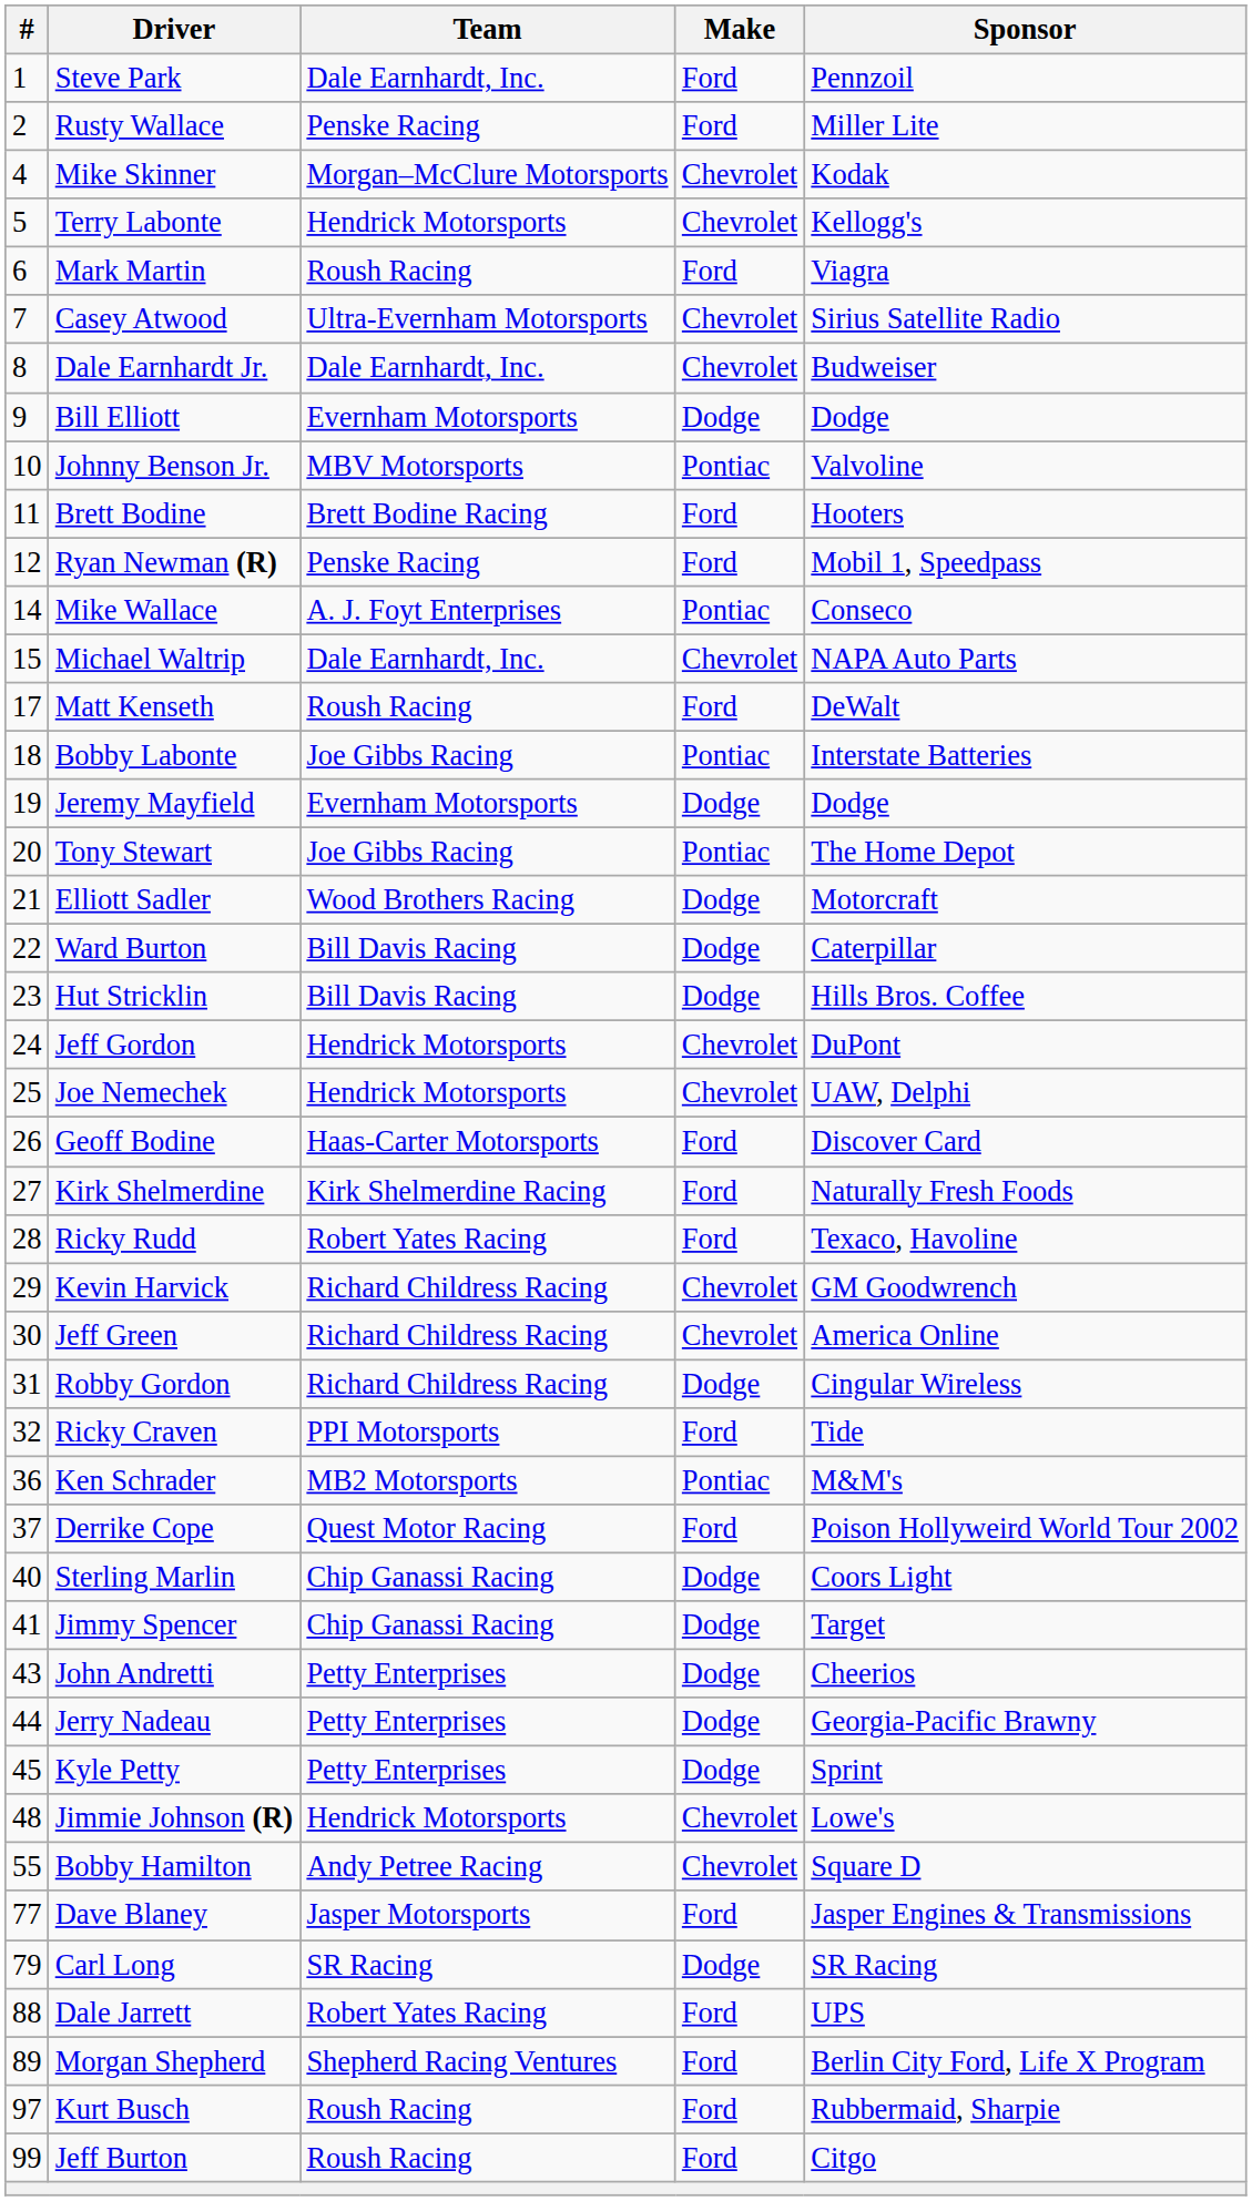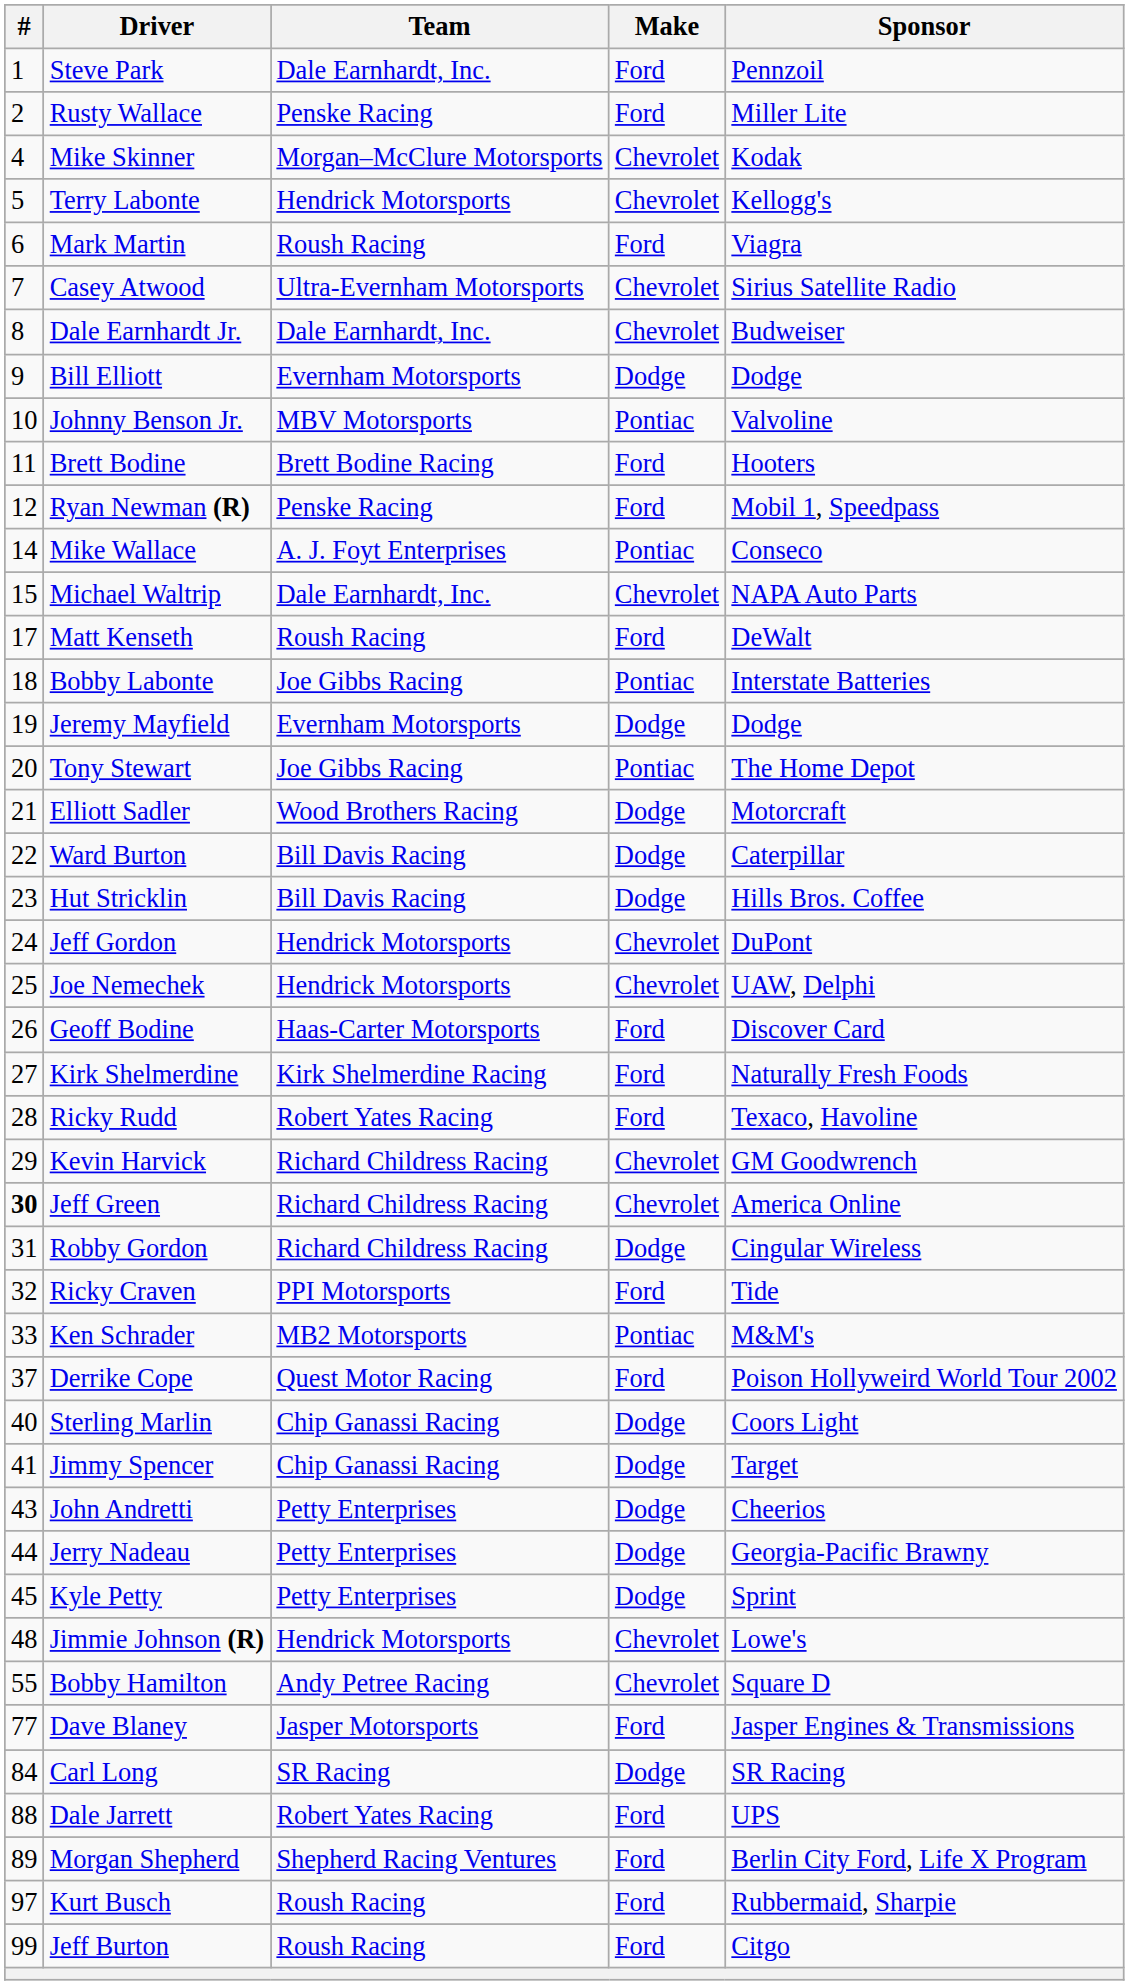 <table class="wikitable" style="font-size:95%">
 <tr>
 <th>#</th>
 <th>Driver</th>
 <th>Team</th>
 <th>Make</th>
 <th>Sponsor</th>
 </tr>
 <tr>
 <td>1</td>
 <td><a href='#'>Steve Park</a></td>
 <td><a href='#'>Dale Earnhardt, Inc.</a></td>
 <td><a href='#'>Ford</a></td>
 <td><a href='#'>Pennzoil</a></td>
 </tr>
 <tr>
 <td>2</td>
 <td><a href='#'>Rusty Wallace</a></td>
 <td><a href='#'>Penske Racing</a></td>
 <td><a href='#'>Ford</a></td>
 <td><a href='#'>Miller Lite</a></td>
 </tr>
 <tr>
 <td>4</td>
 <td><a href='#'>Mike Skinner</a></td>
 <td><a href='#'>Morgan–McClure Motorsports</a></td>
 <td><a href='#'>Chevrolet</a></td>
 <td><a href='#'>Kodak</a></td>
 </tr>
 <tr>
 <td>5</td>
 <td><a href='#'>Terry Labonte</a></td>
 <td><a href='#'>Hendrick Motorsports</a></td>
 <td><a href='#'>Chevrolet</a></td>
 <td><a href='#'>Kellogg's</a></td>
 </tr>
 <tr>
 <td>6</td>
 <td><a href='#'>Mark Martin</a></td>
 <td><a href='#'>Roush Racing</a></td>
 <td><a href='#'>Ford</a></td>
 <td><a href='#'>Viagra</a></td>
 </tr>
 <tr>
 <td>7</td>
 <td><a href='#'>Casey Atwood</a></td>
 <td><a href='#'>Ultra-Evernham Motorsports</a></td>
 <td><a href='#'>Chevrolet</a></td>
 <td><a href='#'>Sirius Satellite Radio</a></td>
 </tr>
 <tr>
 <td>8</td>
 <td><a href='#'>Dale Earnhardt Jr.</a></td>
 <td><a href='#'>Dale Earnhardt, Inc.</a></td>
 <td><a href='#'>Chevrolet</a></td>
 <td><a href='#'>Budweiser</a></td>
 </tr>
 <tr>
 <td>9</td>
 <td><a href='#'>Bill Elliott</a></td>
 <td><a href='#'>Evernham Motorsports</a></td>
 <td><a href='#'>Dodge</a></td>
 <td><a href='#'>Dodge</a></td>
 </tr>
 <tr>
 <td>10</td>
 <td><a href='#'>Johnny Benson Jr.</a></td>
 <td><a href='#'>MBV Motorsports</a></td>
 <td><a href='#'>Pontiac</a></td>
 <td><a href='#'>Valvoline</a></td>
 </tr>
 <tr>
 <td>11</td>
 <td><a href='#'>Brett Bodine</a></td>
 <td><a href='#'>Brett Bodine Racing</a></td>
 <td><a href='#'>Ford</a></td>
 <td><a href='#'>Hooters</a></td>
 </tr>
 <tr>
 <td>12</td>
 <td><a href='#'>Ryan Newman</a> <strong>(R)</strong></td>
 <td><a href='#'>Penske Racing</a></td>
 <td><a href='#'>Ford</a></td>
 <td><a href='#'>Mobil 1</a>, <a href='#'>Speedpass</a></td>
 </tr>
 <tr>
 <td>14</td>
 <td><a href='#'>Mike Wallace</a></td>
 <td><a href='#'>A. J. Foyt Enterprises</a></td>
 <td><a href='#'>Pontiac</a></td>
 <td><a href='#'>Conseco</a></td>
 </tr>
 <tr>
 <td>15</td>
 <td><a href='#'>Michael Waltrip</a></td>
 <td><a href='#'>Dale Earnhardt, Inc.</a></td>
 <td><a href='#'>Chevrolet</a></td>
 <td><a href='#'>NAPA Auto Parts</a></td>
 </tr>
 <tr>
 <td>17</td>
 <td><a href='#'>Matt Kenseth</a></td>
 <td><a href='#'>Roush Racing</a></td>
 <td><a href='#'>Ford</a></td>
 <td><a href='#'>DeWalt</a></td>
 </tr>
 <tr>
 <td>18</td>
 <td><a href='#'>Bobby Labonte</a></td>
 <td><a href='#'>Joe Gibbs Racing</a></td>
 <td><a href='#'>Pontiac</a></td>
 <td><a href='#'>Interstate Batteries</a></td>
 </tr>
 <tr>
 <td>19</td>
 <td><a href='#'>Jeremy Mayfield</a></td>
 <td><a href='#'>Evernham Motorsports</a></td>
 <td><a href='#'>Dodge</a></td>
 <td><a href='#'>Dodge</a></td>
 </tr>
 <tr>
 <td>20</td>
 <td><a href='#'>Tony Stewart</a></td>
 <td><a href='#'>Joe Gibbs Racing</a></td>
 <td><a href='#'>Pontiac</a></td>
 <td><a href='#'>The Home Depot</a></td>
 </tr>
 <tr>
 <td>21</td>
 <td><a href='#'>Elliott Sadler</a></td>
 <td><a href='#'>Wood Brothers Racing</a></td>
 <td><a href='#'>Dodge</a></td>
 <td><a href='#'>Motorcraft</a></td>
 </tr>
 <tr>
 <td>22</td>
 <td><a href='#'>Ward Burton</a></td>
 <td><a href='#'>Bill Davis Racing</a></td>
 <td><a href='#'>Dodge</a></td>
 <td><a href='#'>Caterpillar</a></td>
 </tr>
 <tr>
 <td>23</td>
 <td><a href='#'>Hut Stricklin</a></td>
 <td><a href='#'>Bill Davis Racing</a></td>
 <td><a href='#'>Dodge</a></td>
 <td><a href='#'>Hills Bros. Coffee</a></td>
 </tr>
 <tr>
 <td>24</td>
 <td><a href='#'>Jeff Gordon</a></td>
 <td><a href='#'>Hendrick Motorsports</a></td>
 <td><a href='#'>Chevrolet</a></td>
 <td><a href='#'>DuPont</a></td>
 </tr>
 <tr>
 <td>25</td>
 <td><a href='#'>Joe Nemechek</a></td>
 <td><a href='#'>Hendrick Motorsports</a></td>
 <td><a href='#'>Chevrolet</a></td>
 <td><a href='#'>UAW</a>, <a href='#'>Delphi</a></td>
 </tr>
 <tr>
 <td>26</td>
 <td><a href='#'>Geoff Bodine</a></td>
 <td><a href='#'>Haas-Carter Motorsports</a></td>
 <td><a href='#'>Ford</a></td>
 <td><a href='#'>Discover Card</a></td>
 </tr>
 <tr>
 <td>27</td>
 <td><a href='#'>Kirk Shelmerdine</a></td>
 <td><a href='#'>Kirk Shelmerdine Racing</a></td>
 <td><a href='#'>Ford</a></td>
 <td><a href='#'>Naturally Fresh Foods</a></td>
 </tr>
 <tr>
 <td>28</td>
 <td><a href='#'>Ricky Rudd</a></td>
 <td><a href='#'>Robert Yates Racing</a></td>
 <td><a href='#'>Ford</a></td>
 <td><a href='#'>Texaco</a>, <a href='#'>Havoline</a></td>
 </tr>
 <tr>
 <td>29</td>
 <td><a href='#'>Kevin Harvick</a></td>
 <td><a href='#'>Richard Childress Racing</a></td>
 <td><a href='#'>Chevrolet</a></td>
 <td><a href='#'>GM Goodwrench</a></td>
 </tr>
 <tr>
-<td>30</td>
+<td><strong>30</strong></td>
 <td><a href='#'>Jeff Green</a></td>
 <td><a href='#'>Richard Childress Racing</a></td>
 <td><a href='#'>Chevrolet</a></td>
 <td><a href='#'>America Online</a></td>
 </tr>
 <tr>
 <td>31</td>
 <td><a href='#'>Robby Gordon</a></td>
 <td><a href='#'>Richard Childress Racing</a></td>
 <td><a href='#'>Dodge</a></td>
 <td><a href='#'>Cingular Wireless</a></td>
 </tr>
 <tr>
 <td>32</td>
 <td><a href='#'>Ricky Craven</a></td>
 <td><a href='#'>PPI Motorsports</a></td>
 <td><a href='#'>Ford</a></td>
 <td><a href='#'>Tide</a></td>
 </tr>
 <tr>
-<td>36</td>
+<td>33</td>
 <td><a href='#'>Ken Schrader</a></td>
 <td><a href='#'>MB2 Motorsports</a></td>
 <td><a href='#'>Pontiac</a></td>
 <td><a href='#'>M&M's</a></td>
 </tr>
 <tr>
 <td>37</td>
 <td><a href='#'>Derrike Cope</a></td>
 <td><a href='#'>Quest Motor Racing</a></td>
 <td><a href='#'>Ford</a></td>
 <td><a href='#'>Poison Hollyweird World Tour 2002</a></td>
 </tr>
 <tr>
 <td>40</td>
 <td><a href='#'>Sterling Marlin</a></td>
 <td><a href='#'>Chip Ganassi Racing</a></td>
 <td><a href='#'>Dodge</a></td>
 <td><a href='#'>Coors Light</a></td>
 </tr>
 <tr>
 <td>41</td>
 <td><a href='#'>Jimmy Spencer</a></td>
 <td><a href='#'>Chip Ganassi Racing</a></td>
 <td><a href='#'>Dodge</a></td>
 <td><a href='#'>Target</a></td>
 </tr>
 <tr>
 <td>43</td>
 <td><a href='#'>John Andretti</a></td>
 <td><a href='#'>Petty Enterprises</a></td>
 <td><a href='#'>Dodge</a></td>
 <td><a href='#'>Cheerios</a></td>
 </tr>
 <tr>
 <td>44</td>
 <td><a href='#'>Jerry Nadeau</a></td>
 <td><a href='#'>Petty Enterprises</a></td>
 <td><a href='#'>Dodge</a></td>
 <td><a href='#'>Georgia-Pacific Brawny</a></td>
 </tr>
 <tr>
 <td>45</td>
 <td><a href='#'>Kyle Petty</a></td>
 <td><a href='#'>Petty Enterprises</a></td>
 <td><a href='#'>Dodge</a></td>
 <td><a href='#'>Sprint</a></td>
 </tr>
 <tr>
 <td>48</td>
 <td><a href='#'>Jimmie Johnson</a> <strong>(R)</strong></td>
 <td><a href='#'>Hendrick Motorsports</a></td>
 <td><a href='#'>Chevrolet</a></td>
 <td><a href='#'>Lowe's</a></td>
 </tr>
 <tr>
 <td>55</td>
 <td><a href='#'>Bobby Hamilton</a></td>
 <td><a href='#'>Andy Petree Racing</a></td>
 <td><a href='#'>Chevrolet</a></td>
 <td><a href='#'>Square D</a></td>
 </tr>
 <tr>
 <td>77</td>
 <td><a href='#'>Dave Blaney</a></td>
 <td><a href='#'>Jasper Motorsports</a></td>
 <td><a href='#'>Ford</a></td>
 <td><a href='#'>Jasper Engines & Transmissions</a></td>
 </tr>
 <tr>
-<td>79</td>
+<td>84</td>
 <td><a href='#'>Carl Long</a></td>
 <td><a href='#'>SR Racing</a></td>
 <td><a href='#'>Dodge</a></td>
 <td><a href='#'>SR Racing</a></td>
 </tr>
 <tr>
 <td>88</td>
 <td><a href='#'>Dale Jarrett</a></td>
 <td><a href='#'>Robert Yates Racing</a></td>
 <td><a href='#'>Ford</a></td>
 <td><a href='#'>UPS</a></td>
 </tr>
 <tr>
 <td>89</td>
 <td><a href='#'>Morgan Shepherd</a></td>
 <td><a href='#'>Shepherd Racing Ventures</a></td>
 <td><a href='#'>Ford</a></td>
 <td><a href='#'>Berlin City Ford</a>, <a href='#'>Life X Program</a></td>
 </tr>
 <tr>
 <td>97</td>
 <td><a href='#'>Kurt Busch</a></td>
 <td><a href='#'>Roush Racing</a></td>
 <td><a href='#'>Ford</a></td>
 <td><a href='#'>Rubbermaid</a>, <a href='#'>Sharpie</a></td>
 </tr>
 <tr>
 <td>99</td>
 <td><a href='#'>Jeff Burton</a></td>
 <td><a href='#'>Roush Racing</a></td>
 <td><a href='#'>Ford</a></td>
 <td><a href='#'>Citgo</a></td>
 </tr>
 <tr>
 <th colspan="5"></th>
 </tr>
 </table>
